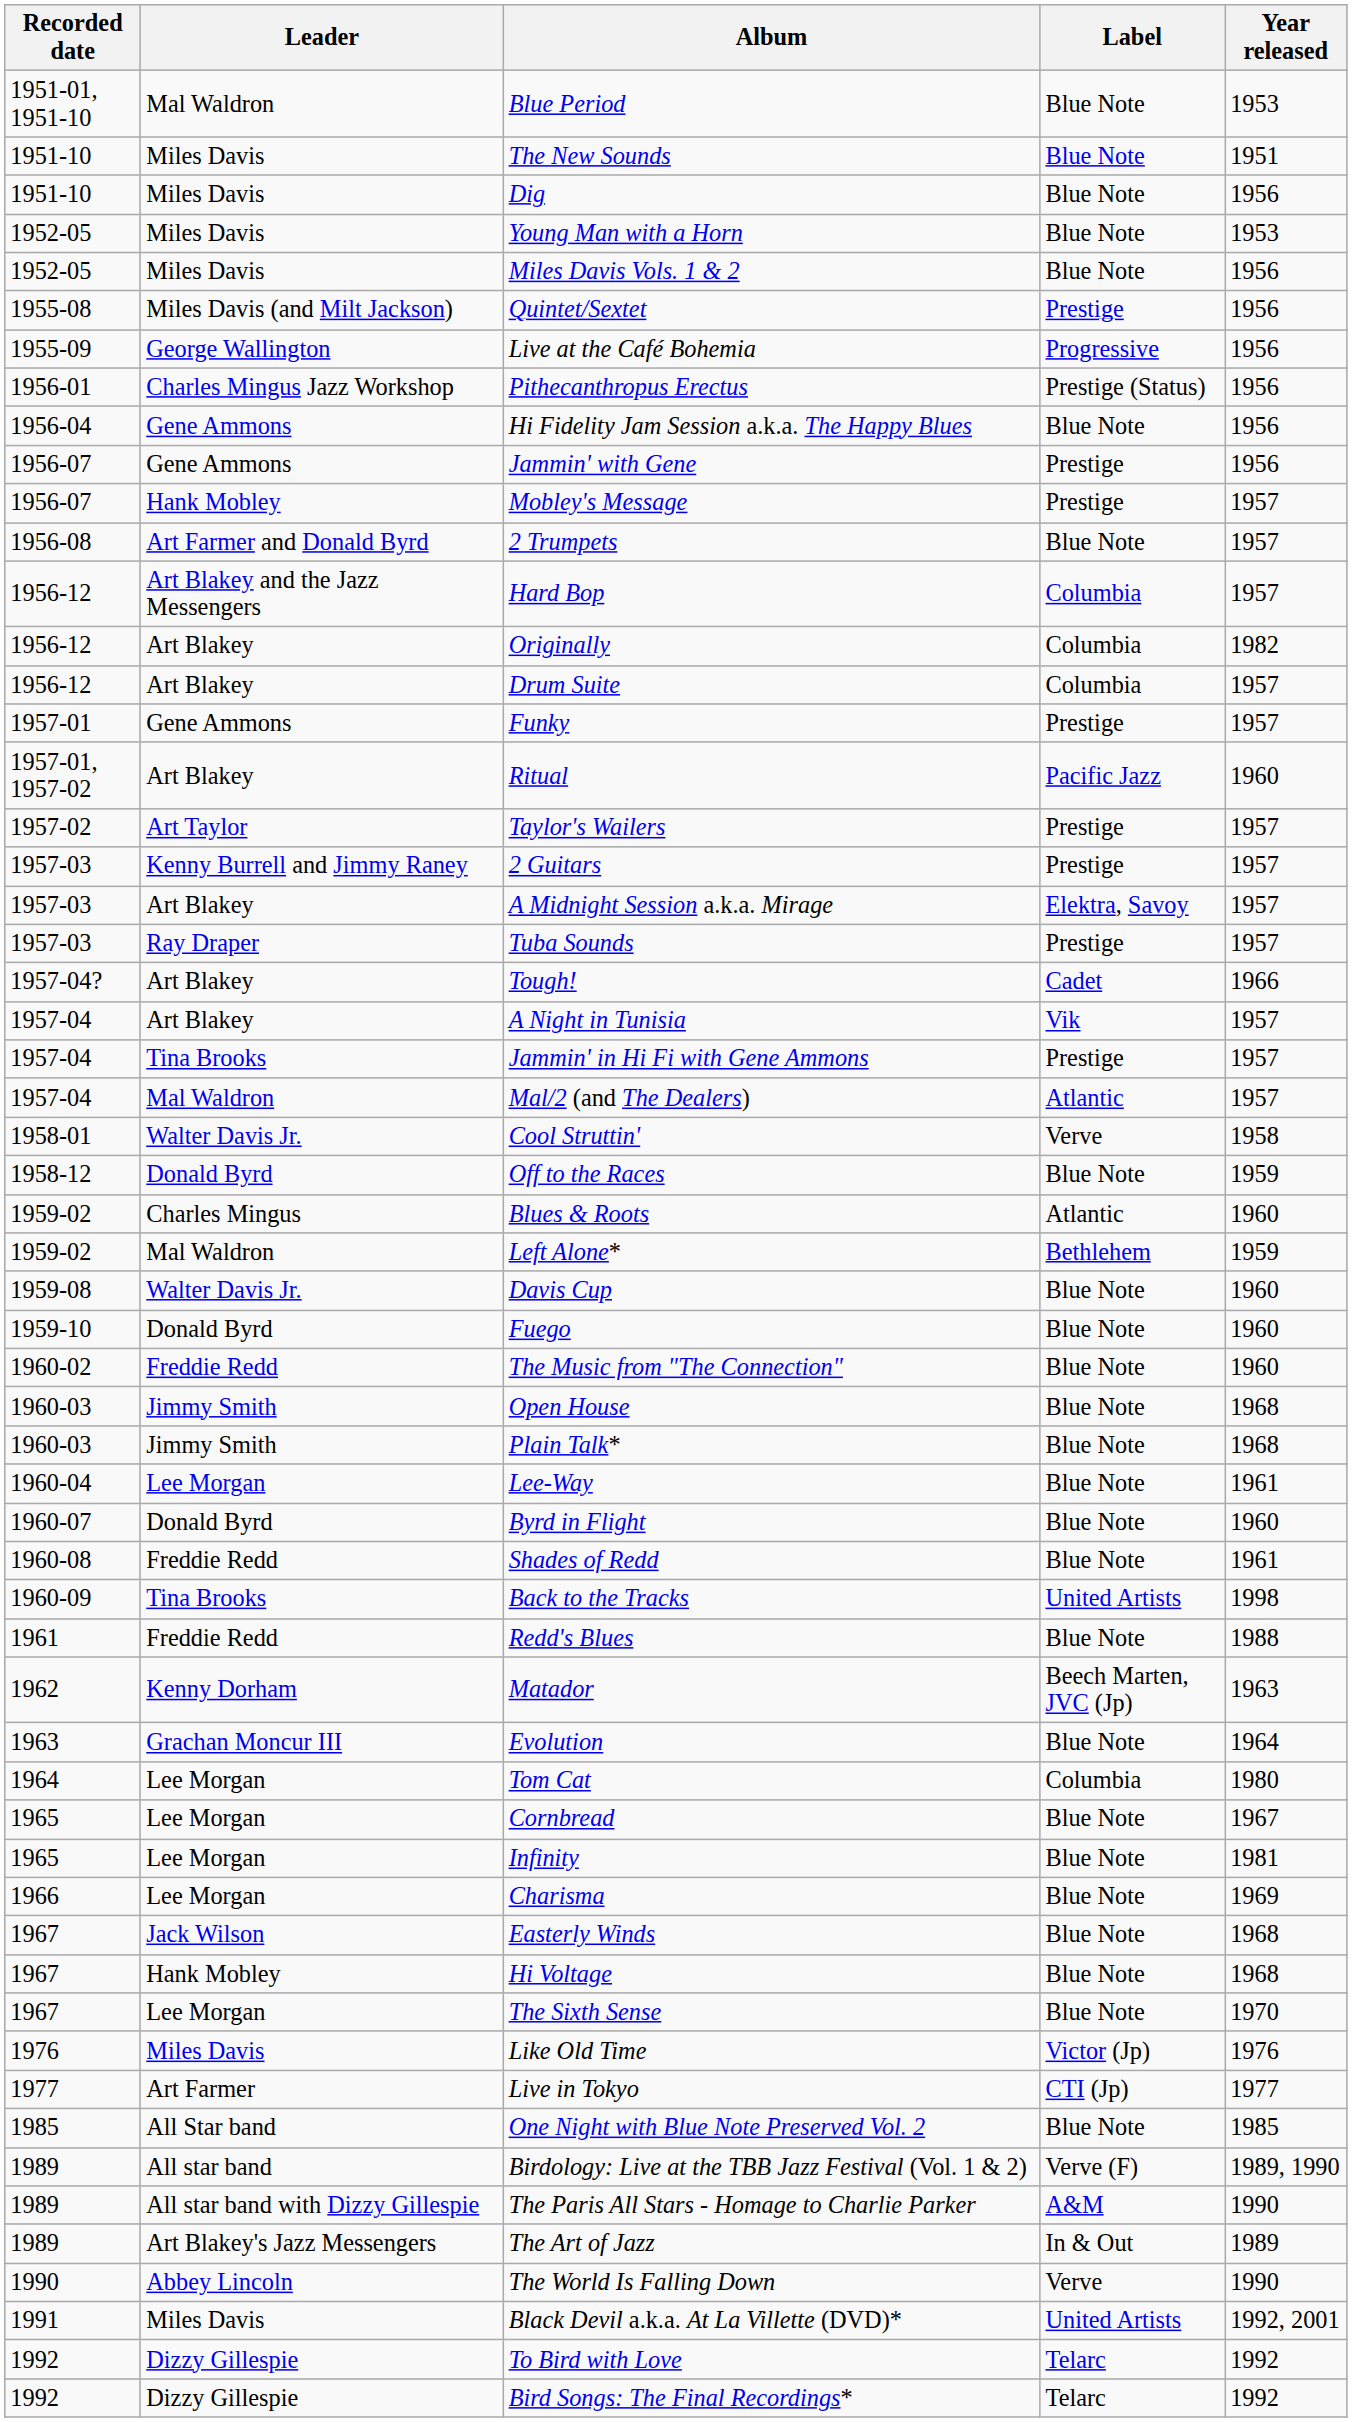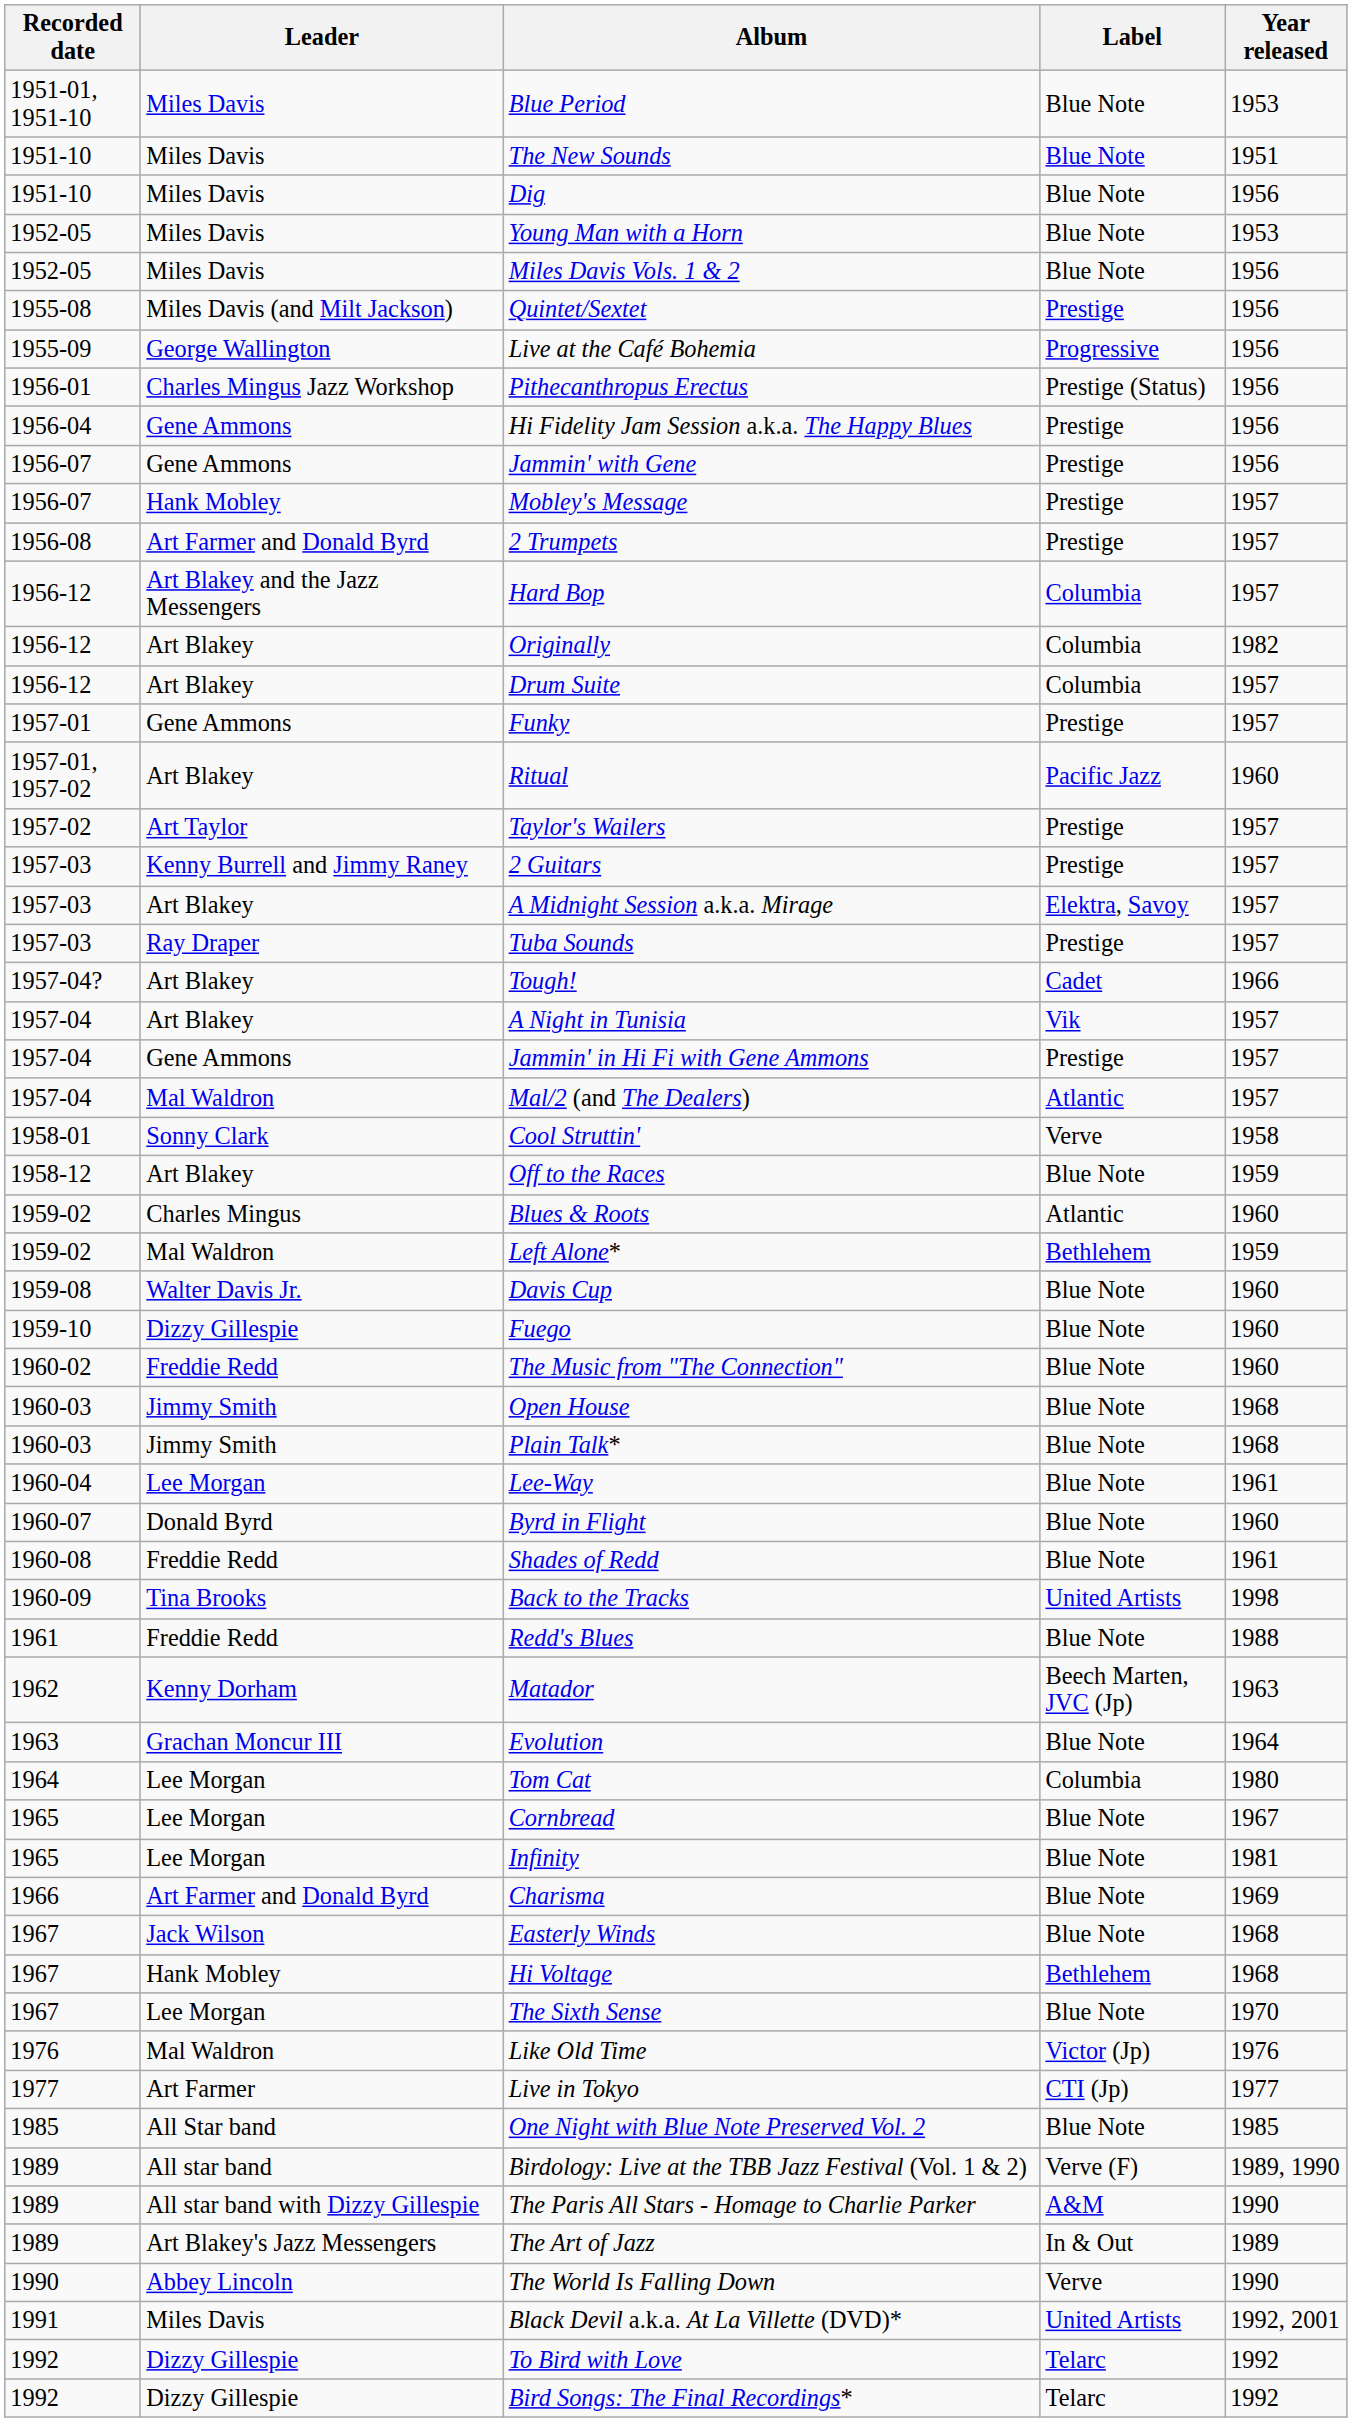 <table class="wikitable sortable" style="width:100%">
 <tr>
 <th>Recorded date</th>
 <th style="width:27%">Leader</th>
 <th style="width:40%">Album</th>
 <th>Label</th>
 <th>Year released</th>
 </tr>
 <tr>
 <td>1951-01, <br>1951-10</td>
-<td>Mal Waldron</td>
+<td><a href='#'>Miles Davis</a></td>
 <td><em><a href='#'>Blue Period</a></em></td>
 <td>Blue Note</td>
 <td>1953</td>
 </tr>
 <tr>
 <td>1951-10</td>
 <td>Miles Davis</td>
 <td><em><a href='#'>The New Sounds</a></em></td>
 <td><a href='#'>Blue Note</a></td>
 <td>1951</td>
 </tr>
 <tr>
 <td>1951-10</td>
 <td>Miles Davis</td>
 <td><em><a href='#'>Dig</a></em></td>
 <td>Blue Note</td>
 <td>1956</td>
 </tr>
 <tr>
 <td>1952-05</td>
 <td>Miles Davis</td>
 <td><em><a href='#'>Young Man with a Horn</a></em></td>
 <td>Blue Note</td>
 <td>1953</td>
 </tr>
 <tr>
 <td>1952-05</td>
 <td>Miles Davis</td>
 <td><em><a href='#'>Miles Davis Vols. 1 & 2</a></em></td>
 <td>Blue Note</td>
 <td>1956</td>
 </tr>
 <tr>
 <td>1955-08</td>
 <td>Miles Davis (and <a href='#'>Milt Jackson</a>)</td>
 <td><em><a href='#'>Quintet/Sextet</a></em></td>
 <td><a href='#'>Prestige</a></td>
 <td>1956</td>
 </tr>
 <tr>
 <td>1955-09</td>
 <td><a href='#'>George Wallington</a></td>
 <td><em>Live at the Café Bohemia</em></td>
 <td><a href='#'>Progressive</a></td>
 <td>1956</td>
 </tr>
 <tr>
 <td>1956-01</td>
 <td><a href='#'>Charles Mingus</a> Jazz Workshop</td>
 <td><em><a href='#'>Pithecanthropus Erectus</a></em></td>
 <td>Prestige (Status)</td>
 <td>1956</td>
 </tr>
 <tr>
 <td>1956-04</td>
 <td><a href='#'>Gene Ammons</a></td>
 <td><em>Hi Fidelity Jam Session</em> a.k.a. <em><a href='#'>The Happy Blues</a></em></td>
-<td>Blue Note</td>
+<td>Prestige</td>
 <td>1956</td>
 </tr>
 <tr>
 <td>1956-07</td>
 <td>Gene Ammons</td>
 <td><em><a href='#'>Jammin' with Gene</a></em></td>
 <td>Prestige</td>
 <td>1956</td>
 </tr>
 <tr>
 <td>1956-07</td>
 <td><a href='#'>Hank Mobley</a></td>
 <td><em><a href='#'>Mobley's Message</a></em></td>
 <td>Prestige</td>
 <td>1957</td>
 </tr>
 <tr>
 <td>1956-08</td>
 <td><a href='#'>Art Farmer</a> and <a href='#'>Donald Byrd</a></td>
 <td><em><a href='#'>2 Trumpets</a></em></td>
-<td>Blue Note</td>
+<td>Prestige</td>
 <td>1957</td>
 </tr>
 <tr>
 <td>1956-12</td>
 <td><a href='#'>Art Blakey</a> and the Jazz Messengers</td>
 <td><em><a href='#'>Hard Bop</a></em></td>
 <td><a href='#'>Columbia</a></td>
 <td>1957</td>
 </tr>
 <tr>
 <td>1956-12</td>
 <td>Art Blakey</td>
 <td><em><a href='#'>Originally</a></em></td>
 <td>Columbia</td>
 <td>1982</td>
 </tr>
 <tr>
 <td>1956-12</td>
 <td>Art Blakey</td>
 <td><em><a href='#'>Drum Suite</a></em></td>
 <td>Columbia</td>
 <td>1957</td>
 </tr>
 <tr>
 <td>1957-01</td>
 <td>Gene Ammons</td>
 <td><em><a href='#'>Funky</a></em></td>
 <td>Prestige</td>
 <td>1957</td>
 </tr>
 <tr>
 <td>1957-01, <br>1957-02</td>
 <td>Art Blakey</td>
 <td><em><a href='#'>Ritual</a></em></td>
 <td><a href='#'>Pacific Jazz</a></td>
 <td>1960</td>
 </tr>
 <tr>
 <td>1957-02</td>
 <td><a href='#'>Art Taylor</a></td>
 <td><em><a href='#'>Taylor's Wailers</a></em></td>
 <td>Prestige</td>
 <td>1957</td>
 </tr>
 <tr>
 <td>1957-03</td>
 <td><a href='#'>Kenny Burrell</a> and <a href='#'>Jimmy Raney</a></td>
 <td><em><a href='#'>2 Guitars</a></em></td>
 <td>Prestige</td>
 <td>1957</td>
 </tr>
 <tr>
 <td>1957-03</td>
 <td>Art Blakey</td>
 <td><em><a href='#'>A Midnight Session</a></em> a.k.a. <em>Mirage</em></td>
 <td><a href='#'>Elektra</a>, <a href='#'>Savoy</a></td>
 <td>1957</td>
 </tr>
 <tr>
 <td>1957-03</td>
 <td><a href='#'>Ray Draper</a></td>
 <td><em><a href='#'>Tuba Sounds</a></em></td>
 <td>Prestige</td>
 <td>1957</td>
 </tr>
 <tr>
 <td>1957-04?</td>
 <td>Art Blakey</td>
 <td><em><a href='#'>Tough!</a></em></td>
 <td><a href='#'>Cadet</a></td>
 <td>1966</td>
 </tr>
 <tr>
 <td>1957-04</td>
 <td>Art Blakey</td>
 <td><em><a href='#'>A Night in Tunisia</a></em></td>
 <td><a href='#'>Vik</a></td>
 <td>1957</td>
 </tr>
 <tr>
 <td>1957-04</td>
-<td><a href='#'>Tina Brooks</a></td>
+<td>Gene Ammons</td>
 <td><em><a href='#'>Jammin' in Hi Fi with Gene Ammons</a></em></td>
 <td>Prestige</td>
 <td>1957</td>
 </tr>
 <tr>
 <td>1957-04</td>
 <td><a href='#'>Mal Waldron</a></td>
 <td><em><a href='#'>Mal/2</a></em> (and <em><a href='#'>The Dealers</a></em>)</td>
 <td><a href='#'>Atlantic</a></td>
 <td>1957</td>
 </tr>
 <tr>
 <td>1958-01</td>
-<td><a href='#'>Walter Davis Jr.</a></td>
+<td><a href='#'>Sonny Clark</a></td>
 <td><em><a href='#'>Cool Struttin'</a></em></td>
 <td>Verve</td>
 <td>1958</td>
 </tr>
 <tr>
 <td>1958-12</td>
-<td><a href='#'>Donald Byrd</a></td>
+<td>Art Blakey</td>
 <td><em><a href='#'>Off to the Races</a></em></td>
 <td>Blue Note</td>
 <td>1959</td>
 </tr>
 <tr>
 <td>1959-02</td>
 <td>Charles Mingus</td>
 <td><em><a href='#'>Blues & Roots</a></em></td>
 <td>Atlantic</td>
 <td>1960</td>
 </tr>
 <tr>
 <td>1959-02</td>
 <td>Mal Waldron</td>
 <td><em><a href='#'>Left Alone</a></em>*</td>
 <td><a href='#'>Bethlehem</a></td>
 <td>1959</td>
 </tr>
 <tr>
 <td>1959-08</td>
 <td><a href='#'>Walter Davis Jr.</a></td>
 <td><em><a href='#'>Davis Cup</a></em></td>
 <td>Blue Note</td>
 <td>1960</td>
 </tr>
 <tr>
 <td>1959-10</td>
-<td>Donald Byrd</td>
+<td><a href='#'>Dizzy Gillespie</a></td>
 <td><em><a href='#'>Fuego</a></em></td>
 <td>Blue Note</td>
 <td>1960</td>
 </tr>
 <tr>
 <td>1960-02</td>
 <td><a href='#'>Freddie Redd</a></td>
 <td><em><a href='#'>The Music from "The Connection"</a></em></td>
 <td>Blue Note</td>
 <td>1960</td>
 </tr>
 <tr>
 <td>1960-03</td>
 <td><a href='#'>Jimmy Smith</a></td>
 <td><em><a href='#'>Open House</a></em></td>
 <td>Blue Note</td>
 <td>1968</td>
 </tr>
 <tr>
 <td>1960-03</td>
 <td>Jimmy Smith</td>
 <td><em><a href='#'>Plain Talk</a></em>*</td>
 <td>Blue Note</td>
 <td>1968</td>
 </tr>
 <tr>
 <td>1960-04</td>
 <td><a href='#'>Lee Morgan</a></td>
 <td><em><a href='#'>Lee-Way</a></em></td>
 <td>Blue Note</td>
 <td>1961</td>
 </tr>
 <tr>
 <td>1960-07</td>
 <td>Donald Byrd</td>
 <td><em><a href='#'>Byrd in Flight</a></em></td>
 <td>Blue Note</td>
 <td>1960</td>
 </tr>
 <tr>
 <td>1960-08</td>
 <td>Freddie Redd</td>
 <td><em><a href='#'>Shades of Redd</a></em></td>
 <td>Blue Note</td>
 <td>1961</td>
 </tr>
 <tr>
 <td>1960-09</td>
 <td><a href='#'>Tina Brooks</a></td>
 <td><em><a href='#'>Back to the Tracks</a></em></td>
 <td><a href='#'>United Artists</a></td>
 <td>1998</td>
 </tr>
 <tr>
 <td>1961</td>
 <td>Freddie Redd</td>
 <td><em><a href='#'>Redd's Blues</a></em></td>
 <td>Blue Note</td>
 <td>1988</td>
 </tr>
 <tr>
 <td>1962</td>
 <td><a href='#'>Kenny Dorham</a></td>
 <td><em><a href='#'>Matador</a></em></td>
 <td>Beech Marten, <a href='#'>JVC</a> (Jp)</td>
 <td>1963</td>
 </tr>
 <tr>
 <td>1963</td>
 <td><a href='#'>Grachan Moncur III</a></td>
 <td><em><a href='#'>Evolution</a></em></td>
 <td>Blue Note</td>
 <td>1964</td>
 </tr>
 <tr>
 <td>1964</td>
 <td>Lee Morgan</td>
 <td><em><a href='#'>Tom Cat</a></em></td>
 <td>Columbia</td>
 <td>1980</td>
 </tr>
 <tr>
 <td>1965</td>
 <td>Lee Morgan</td>
 <td><em><a href='#'>Cornbread</a></em></td>
 <td>Blue Note</td>
 <td>1967</td>
 </tr>
 <tr>
 <td>1965</td>
 <td>Lee Morgan</td>
 <td><em><a href='#'>Infinity</a></em></td>
 <td>Blue Note</td>
 <td>1981</td>
 </tr>
 <tr>
 <td>1966</td>
-<td>Lee Morgan</td>
+<td><a href='#'>Art Farmer</a> and <a href='#'>Donald Byrd</a></td>
 <td><em><a href='#'>Charisma</a></em></td>
 <td>Blue Note</td>
 <td>1969</td>
 </tr>
 <tr>
 <td>1967</td>
 <td><a href='#'>Jack Wilson</a></td>
 <td><em><a href='#'>Easterly Winds</a></em></td>
 <td>Blue Note</td>
 <td>1968</td>
 </tr>
 <tr>
 <td>1967</td>
 <td>Hank Mobley</td>
 <td><em><a href='#'>Hi Voltage</a></em></td>
-<td>Blue Note</td>
+<td><a href='#'>Bethlehem</a></td>
 <td>1968</td>
 </tr>
 <tr>
 <td>1967</td>
 <td>Lee Morgan</td>
 <td><em><a href='#'>The Sixth Sense</a></em></td>
 <td>Blue Note</td>
 <td>1970</td>
 </tr>
 <tr>
 <td>1976</td>
-<td><a href='#'>Miles Davis</a></td>
+<td>Mal Waldron</td>
 <td><em>Like Old Time</em></td>
 <td><a href='#'>Victor</a> (Jp)</td>
 <td>1976</td>
 </tr>
 <tr>
 <td>1977</td>
 <td>Art Farmer</td>
 <td><em>Live in Tokyo</em></td>
 <td><a href='#'>CTI</a> (Jp)</td>
 <td>1977</td>
 </tr>
 <tr>
 <td>1985</td>
 <td>All Star band</td>
 <td><em><a href='#'>One Night with Blue Note Preserved Vol. 2</a></em></td>
 <td>Blue Note</td>
 <td>1985</td>
 </tr>
 <tr>
 <td>1989</td>
 <td>All star band</td>
 <td><em>Birdology: Live at the TBB Jazz Festival</em> (Vol. 1 & 2)</td>
 <td>Verve (F)</td>
 <td>1989, 1990</td>
 </tr>
 <tr>
 <td>1989</td>
 <td>All star band with <a href='#'>Dizzy Gillespie</a></td>
 <td><em>The Paris All Stars - Homage to Charlie Parker</em></td>
 <td><a href='#'>A&M</a></td>
 <td>1990</td>
 </tr>
 <tr>
 <td>1989</td>
 <td>Art Blakey's Jazz Messengers</td>
 <td><em>The Art of Jazz</em></td>
 <td>In & Out</td>
 <td>1989</td>
 </tr>
 <tr>
 <td>1990</td>
 <td><a href='#'>Abbey Lincoln</a></td>
 <td><em>The World Is Falling Down</em></td>
 <td>Verve</td>
 <td>1990</td>
 </tr>
 <tr>
 <td>1991</td>
 <td>Miles Davis</td>
 <td><em>Black Devil</em> a.k.a. <em>At La Villette</em> (DVD)*</td>
 <td><a href='#'>United Artists</a></td>
 <td>1992, 2001</td>
 </tr>
 <tr>
 <td>1992</td>
 <td><a href='#'>Dizzy Gillespie</a></td>
 <td><em><a href='#'>To Bird with Love</a></em></td>
 <td><a href='#'>Telarc</a></td>
 <td>1992</td>
 </tr>
 <tr>
 <td>1992</td>
 <td>Dizzy Gillespie</td>
 <td><em><a href='#'>Bird Songs: The Final Recordings</a></em>*</td>
 <td>Telarc</td>
 <td>1992</td>
 </tr>
 </table>
